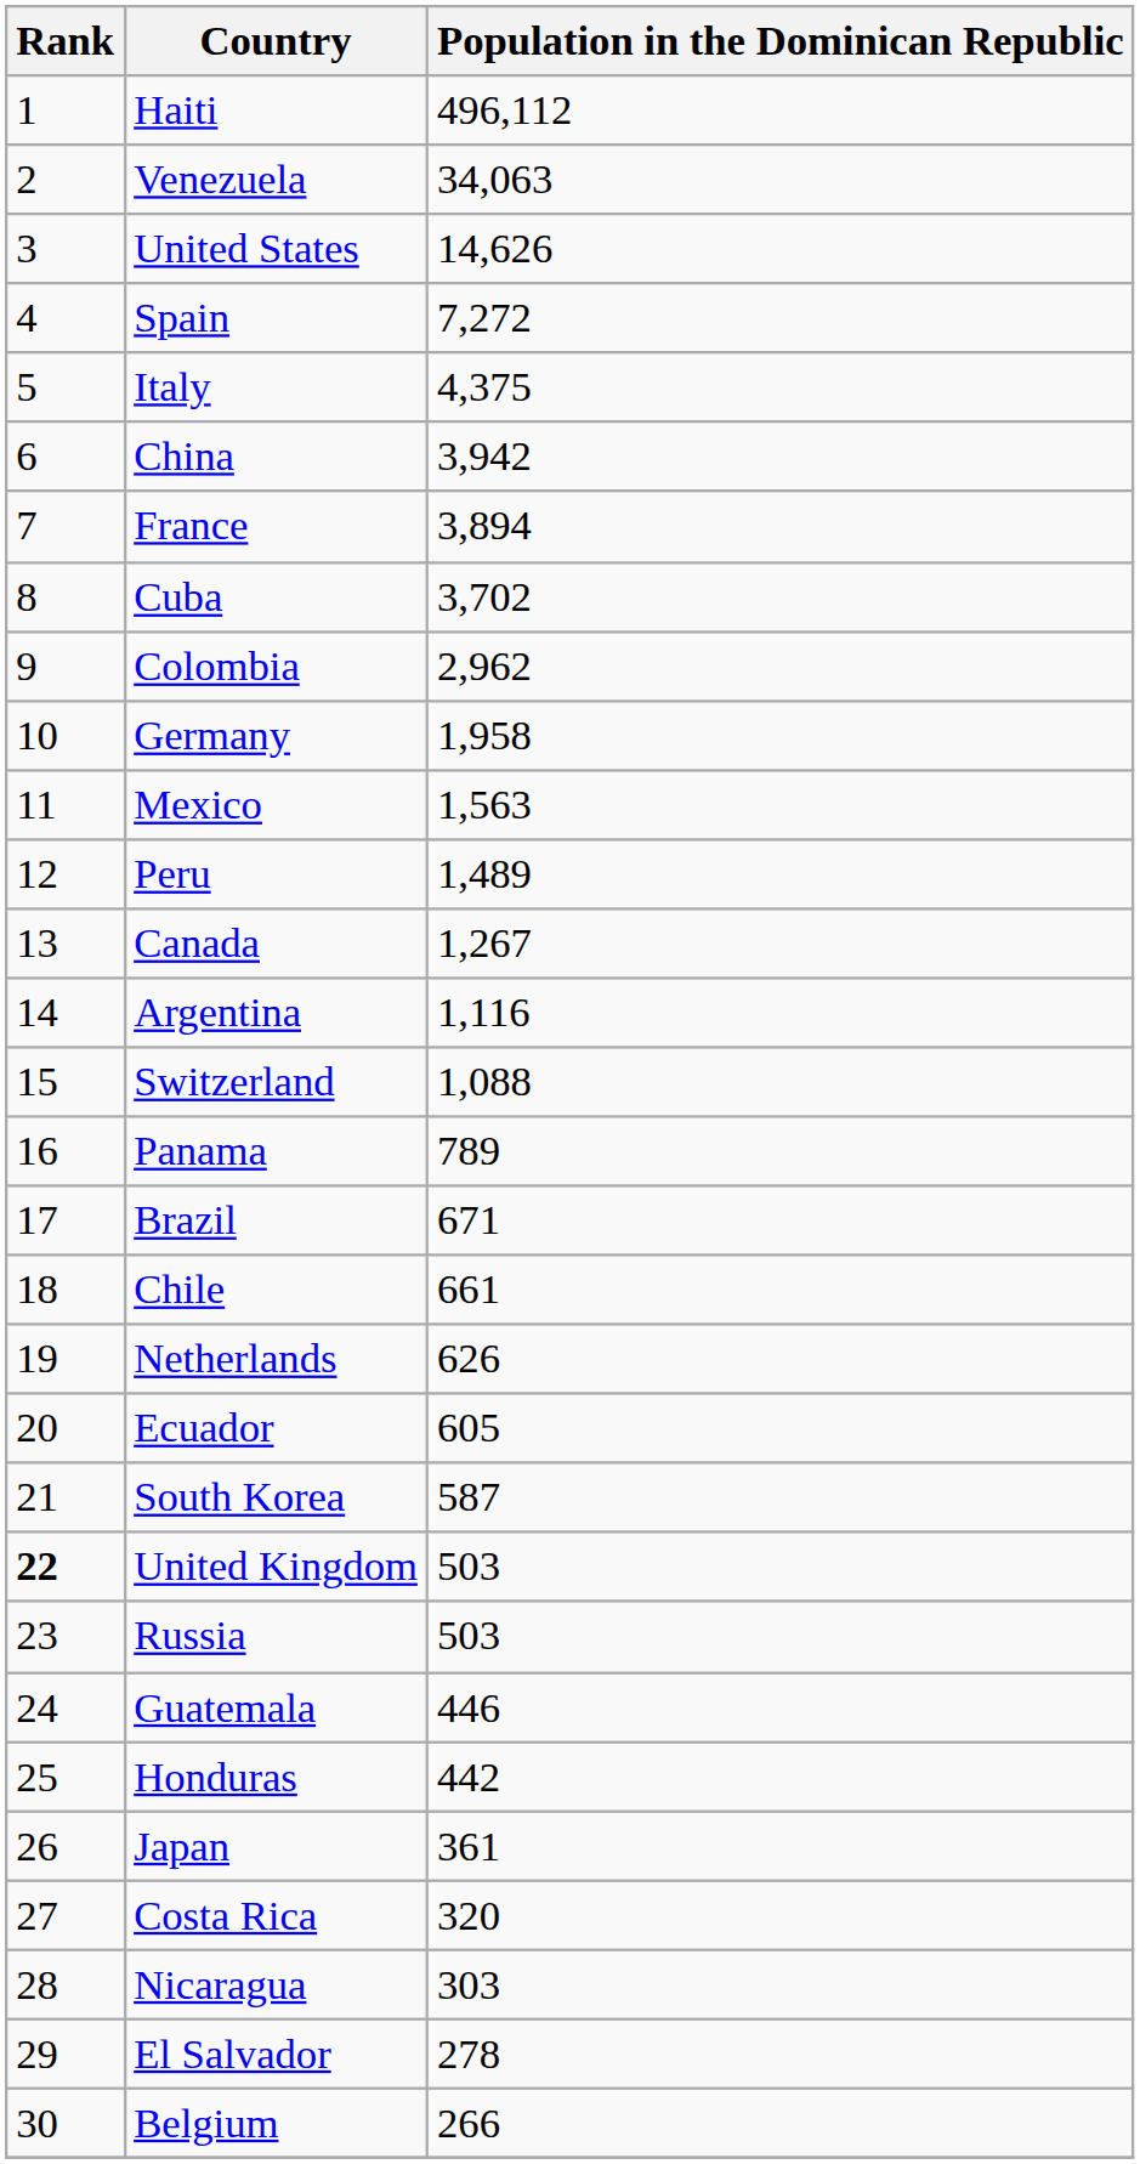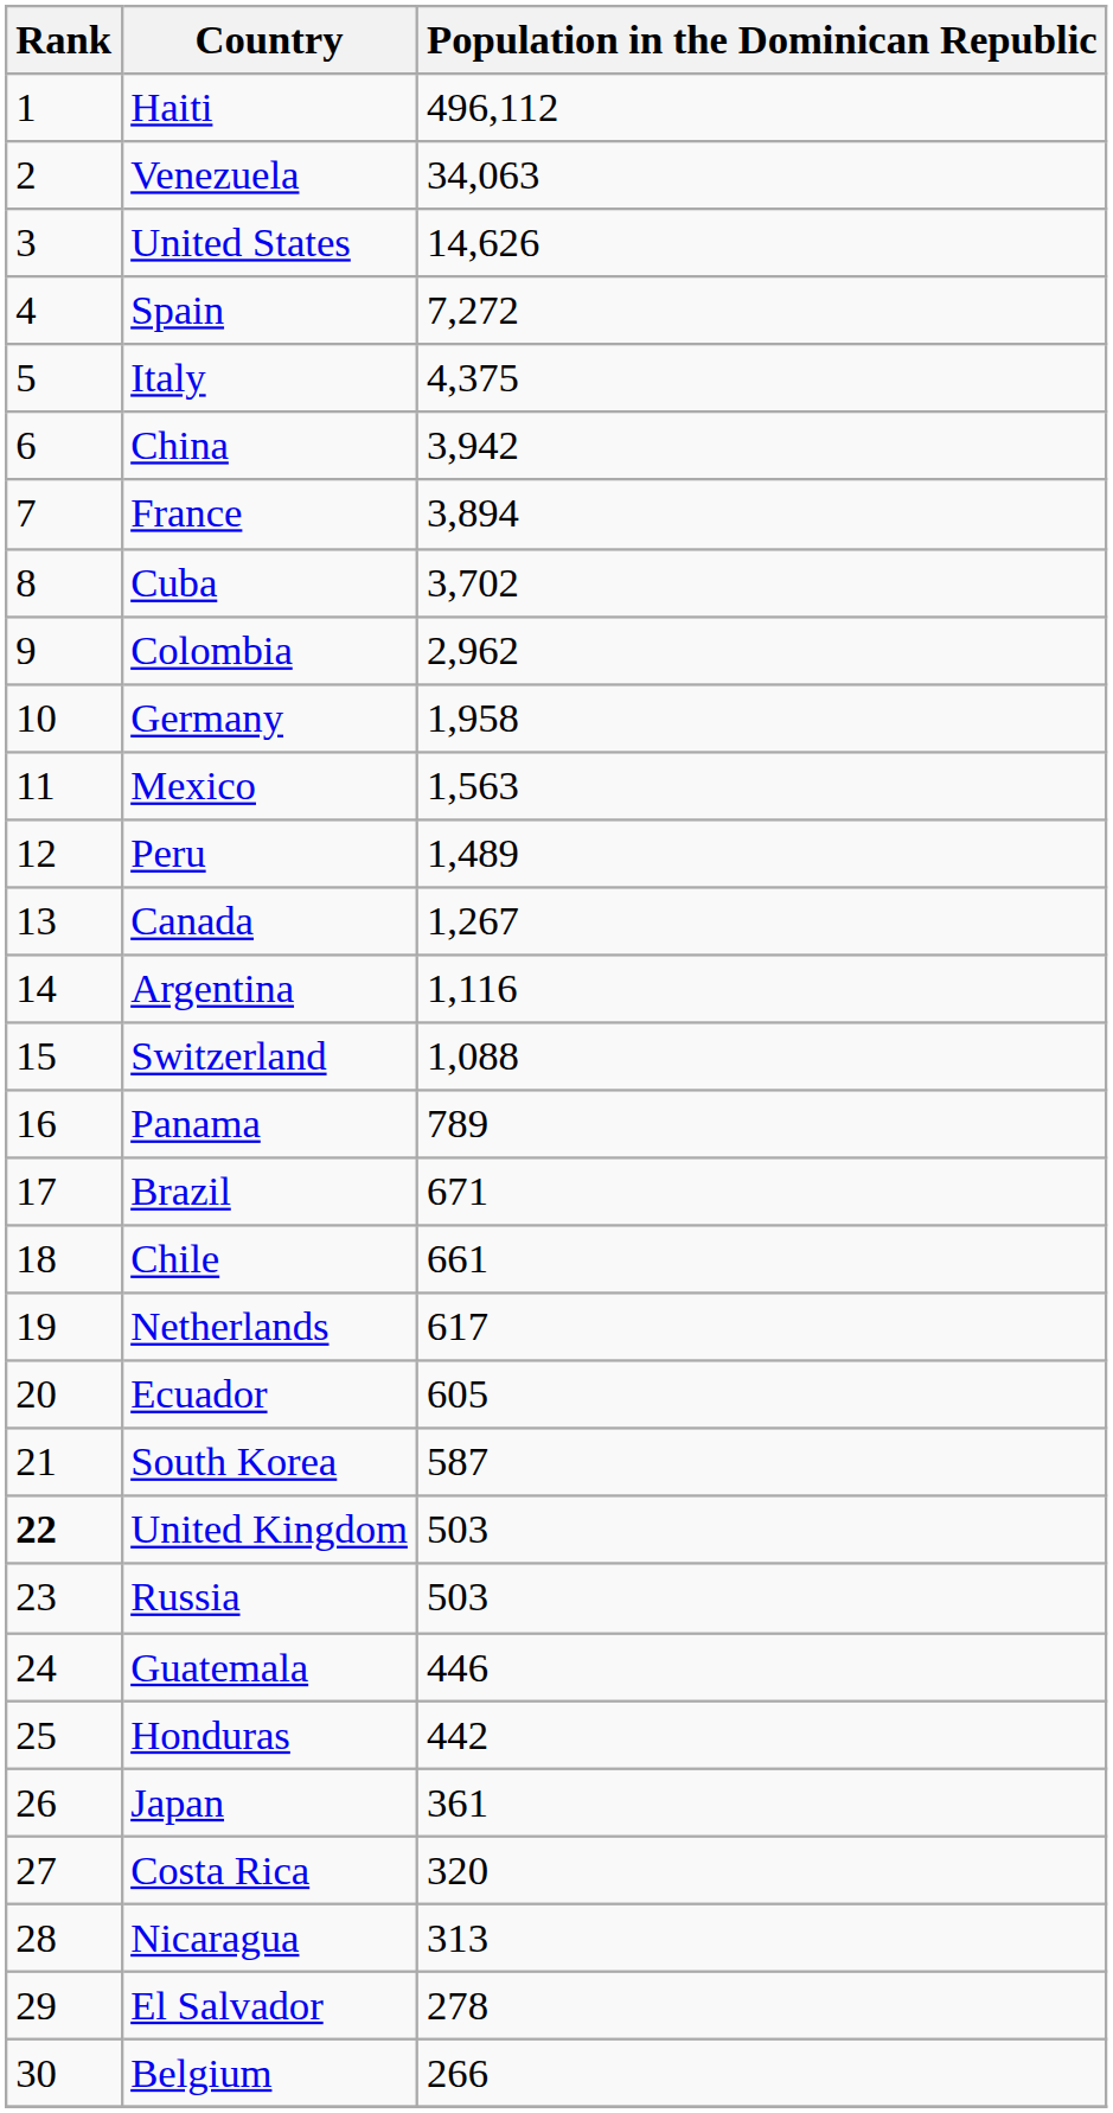 <table class="wikitable sortable" style="font-size: 95%;">
 <tr>
 <th>Rank</th>
 <th>Country</th>
 <th>Population in the Dominican Republic</th>
 </tr>
 <tr>
 <td>1</td>
 <td> <a href='#'>Haiti</a></td>
 <td>496,112</td>
 </tr>
 <tr>
 <td>2</td>
 <td> <a href='#'>Venezuela</a></td>
 <td>34,063</td>
 </tr>
 <tr>
 <td>3</td>
 <td> <a href='#'>United States</a></td>
 <td>14,626</td>
 </tr>
 <tr>
 <td>4</td>
 <td> <a href='#'>Spain</a></td>
 <td>7,272</td>
 </tr>
 <tr>
 <td>5</td>
 <td> <a href='#'>Italy</a></td>
 <td>4,375</td>
 </tr>
 <tr>
 <td>6</td>
 <td> <a href='#'>China</a></td>
 <td>3,942</td>
 </tr>
 <tr>
 <td>7</td>
 <td> <a href='#'>France</a></td>
 <td>3,894</td>
 </tr>
 <tr>
 <td>8</td>
 <td> <a href='#'>Cuba</a></td>
 <td>3,702</td>
 </tr>
 <tr>
 <td>9</td>
 <td> <a href='#'>Colombia</a></td>
 <td>2,962</td>
 </tr>
 <tr>
 <td>10</td>
 <td> <a href='#'>Germany</a></td>
 <td>1,958</td>
 </tr>
 <tr>
 <td>11</td>
 <td> <a href='#'>Mexico</a></td>
 <td>1,563</td>
 </tr>
 <tr>
 <td>12</td>
 <td> <a href='#'>Peru</a></td>
 <td>1,489</td>
 </tr>
 <tr>
 <td>13</td>
 <td> <a href='#'>Canada</a></td>
 <td>1,267</td>
 </tr>
 <tr>
 <td>14</td>
 <td> <a href='#'>Argentina</a></td>
 <td>1,116</td>
 </tr>
 <tr>
 <td>15</td>
 <td> <a href='#'>Switzerland</a></td>
 <td>1,088</td>
 </tr>
 <tr>
 <td>16</td>
 <td> <a href='#'>Panama</a></td>
 <td>789</td>
 </tr>
 <tr>
 <td>17</td>
 <td> <a href='#'>Brazil</a></td>
 <td>671</td>
 </tr>
 <tr>
 <td>18</td>
 <td> <a href='#'>Chile</a></td>
 <td>661</td>
 </tr>
 <tr>
 <td>19</td>
 <td> <a href='#'>Netherlands</a></td>
-<td>626</td>
+<td>617</td>
 </tr>
 <tr>
 <td>20</td>
 <td> <a href='#'>Ecuador</a></td>
 <td>605</td>
 </tr>
 <tr>
 <td>21</td>
 <td> <a href='#'>South Korea</a></td>
 <td>587</td>
 </tr>
 <tr>
 <td><strong>22</strong></td>
 <td> <a href='#'>United Kingdom</a></td>
 <td>503</td>
 </tr>
 <tr>
 <td>23</td>
 <td> <a href='#'>Russia</a></td>
 <td>503</td>
 </tr>
 <tr>
 <td>24</td>
 <td> <a href='#'>Guatemala</a></td>
 <td>446</td>
 </tr>
 <tr>
 <td>25</td>
 <td> <a href='#'>Honduras</a></td>
 <td>442</td>
 </tr>
 <tr>
 <td>26</td>
 <td> <a href='#'>Japan</a></td>
 <td>361</td>
 </tr>
 <tr>
 <td>27</td>
 <td> <a href='#'>Costa Rica</a></td>
 <td>320</td>
 </tr>
 <tr>
 <td>28</td>
 <td> <a href='#'>Nicaragua</a></td>
-<td>303</td>
+<td>313</td>
 </tr>
 <tr>
 <td>29</td>
 <td> <a href='#'>El Salvador</a></td>
 <td>278</td>
 </tr>
 <tr>
 <td>30</td>
 <td> <a href='#'>Belgium</a></td>
 <td>266</td>
 </tr>
 <tr>
 </tr>
 </table>
